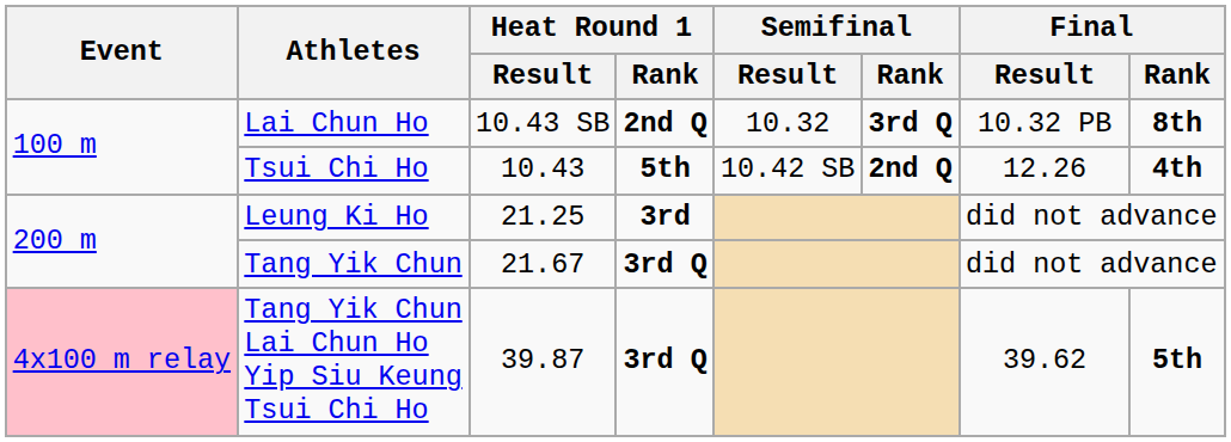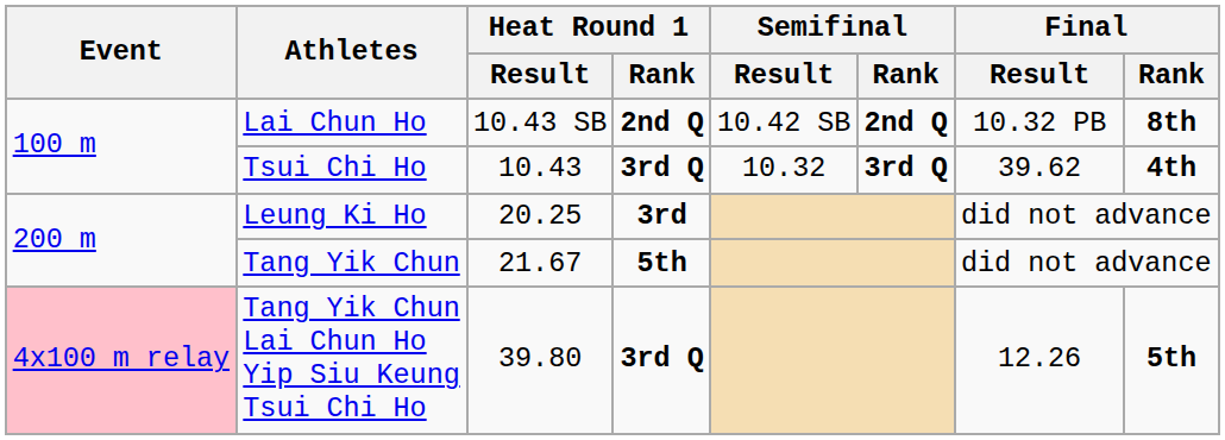 <table class=wikitable  style="font-size:90%">
 <tr>
 <th rowspan=2>Event</th>
 <th rowspan=2>Athletes</th>
 <th colspan=2>Heat Round 1</th>
 <th colspan=2>Semifinal</th>
 <th colspan=2>Final</th>
 </tr>
 <tr>
 <th>Result</th>
 <th>Rank</th>
 <th>Result</th>
 <th>Rank</th>
 <th>Result</th>
 <th>Rank</th>
 </tr>
 <tr>
 <td rowspan=2><a href='#'>100 m</a></td>
 <td><a href='#'>Lai Chun Ho</a></td>
 <td align=center>10.43 SB</td>
 <td align=center><strong>2nd Q</strong></td>
-<td align=center>10.32</td>
-<td align=center><strong>3rd Q</strong></td>
+<td align=center>10.42 SB</td>
+<td align=center><strong>2nd Q</strong></td>
 <td align=center>10.32 PB</td>
 <td align=center><strong>8th</strong></td>
 </tr>
 <tr>
 <td><a href='#'>Tsui Chi Ho</a></td>
 <td align=center>10.43</td>
-<td align=center><strong>5th</strong></td>
-<td align=center>10.42 SB</td>
-<td align=center><strong>2nd Q</strong></td>
-<td align=center>12.26</td>
+<td align=center><strong>3rd Q</strong></td>
+<td align=center>10.32</td>
+<td align=center><strong>3rd Q</strong></td>
+<td align=center>39.62</td>
 <td align=center><strong>4th</strong></td>
 </tr>
 <tr>
 <td rowspan=2><a href='#'>200 m</a></td>
 <td><a href='#'>Leung Ki Ho</a></td>
-<td align=center>21.25</td>
+<td align=center>20.25</td>
 <td align=center><strong>3rd</strong></td>
 <td colspan="2" style="text-align:center; background:wheat;"></td>
 <td align=center colspan=2>did not advance</td>
 </tr>
 <tr>
 <td><a href='#'>Tang Yik Chun</a></td>
 <td align=center>21.67</td>
-<td align=center><strong>3rd Q</strong></td>
+<td align=center><strong>5th</strong></td>
 <td colspan="2" style="text-align:center; background:wheat;"></td>
 <td align=center colspan=2>did not advance</td>
 </tr>
 <tr>
 <td style="background: pink;"><a href='#'>4x100 m relay</a></td>
 <td><a href='#'>Tang Yik Chun</a><br><a href='#'>Lai Chun Ho</a><br><a href='#'>Yip Siu Keung</a><br><a href='#'>Tsui Chi Ho</a></td>
-<td align=center>39.87</td>
+<td align=center>39.80</td>
 <td align=center><strong>3rd Q</strong></td>
 <td colspan="2" style="text-align:center; background:wheat;"></td>
-<td align=center>39.62</td>
+<td align=center>12.26</td>
 <td align=center><strong>5th</strong></td>
 </tr>
 </table>
